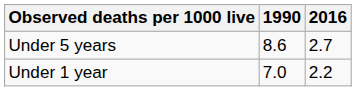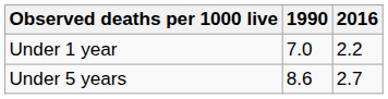 <table class="wikitable">
 <tr>
 <th>Observed deaths per 1000 live</th>
 <th>1990</th>
 <th>2016</th>
 </tr>
 <tr>
+<td>Under 1 year</td>
+<td>7.0</td>
+<td>2.2</td>
+</tr>
+<tr>
 <td>Under 5 years</td>
 <td>8.6</td>
 <td>2.7</td>
 </tr>
-<tr>
-<td>Under 1 year</td>
-<td>7.0</td>
-<td>2.2</td>
-</tr>
 </table>
